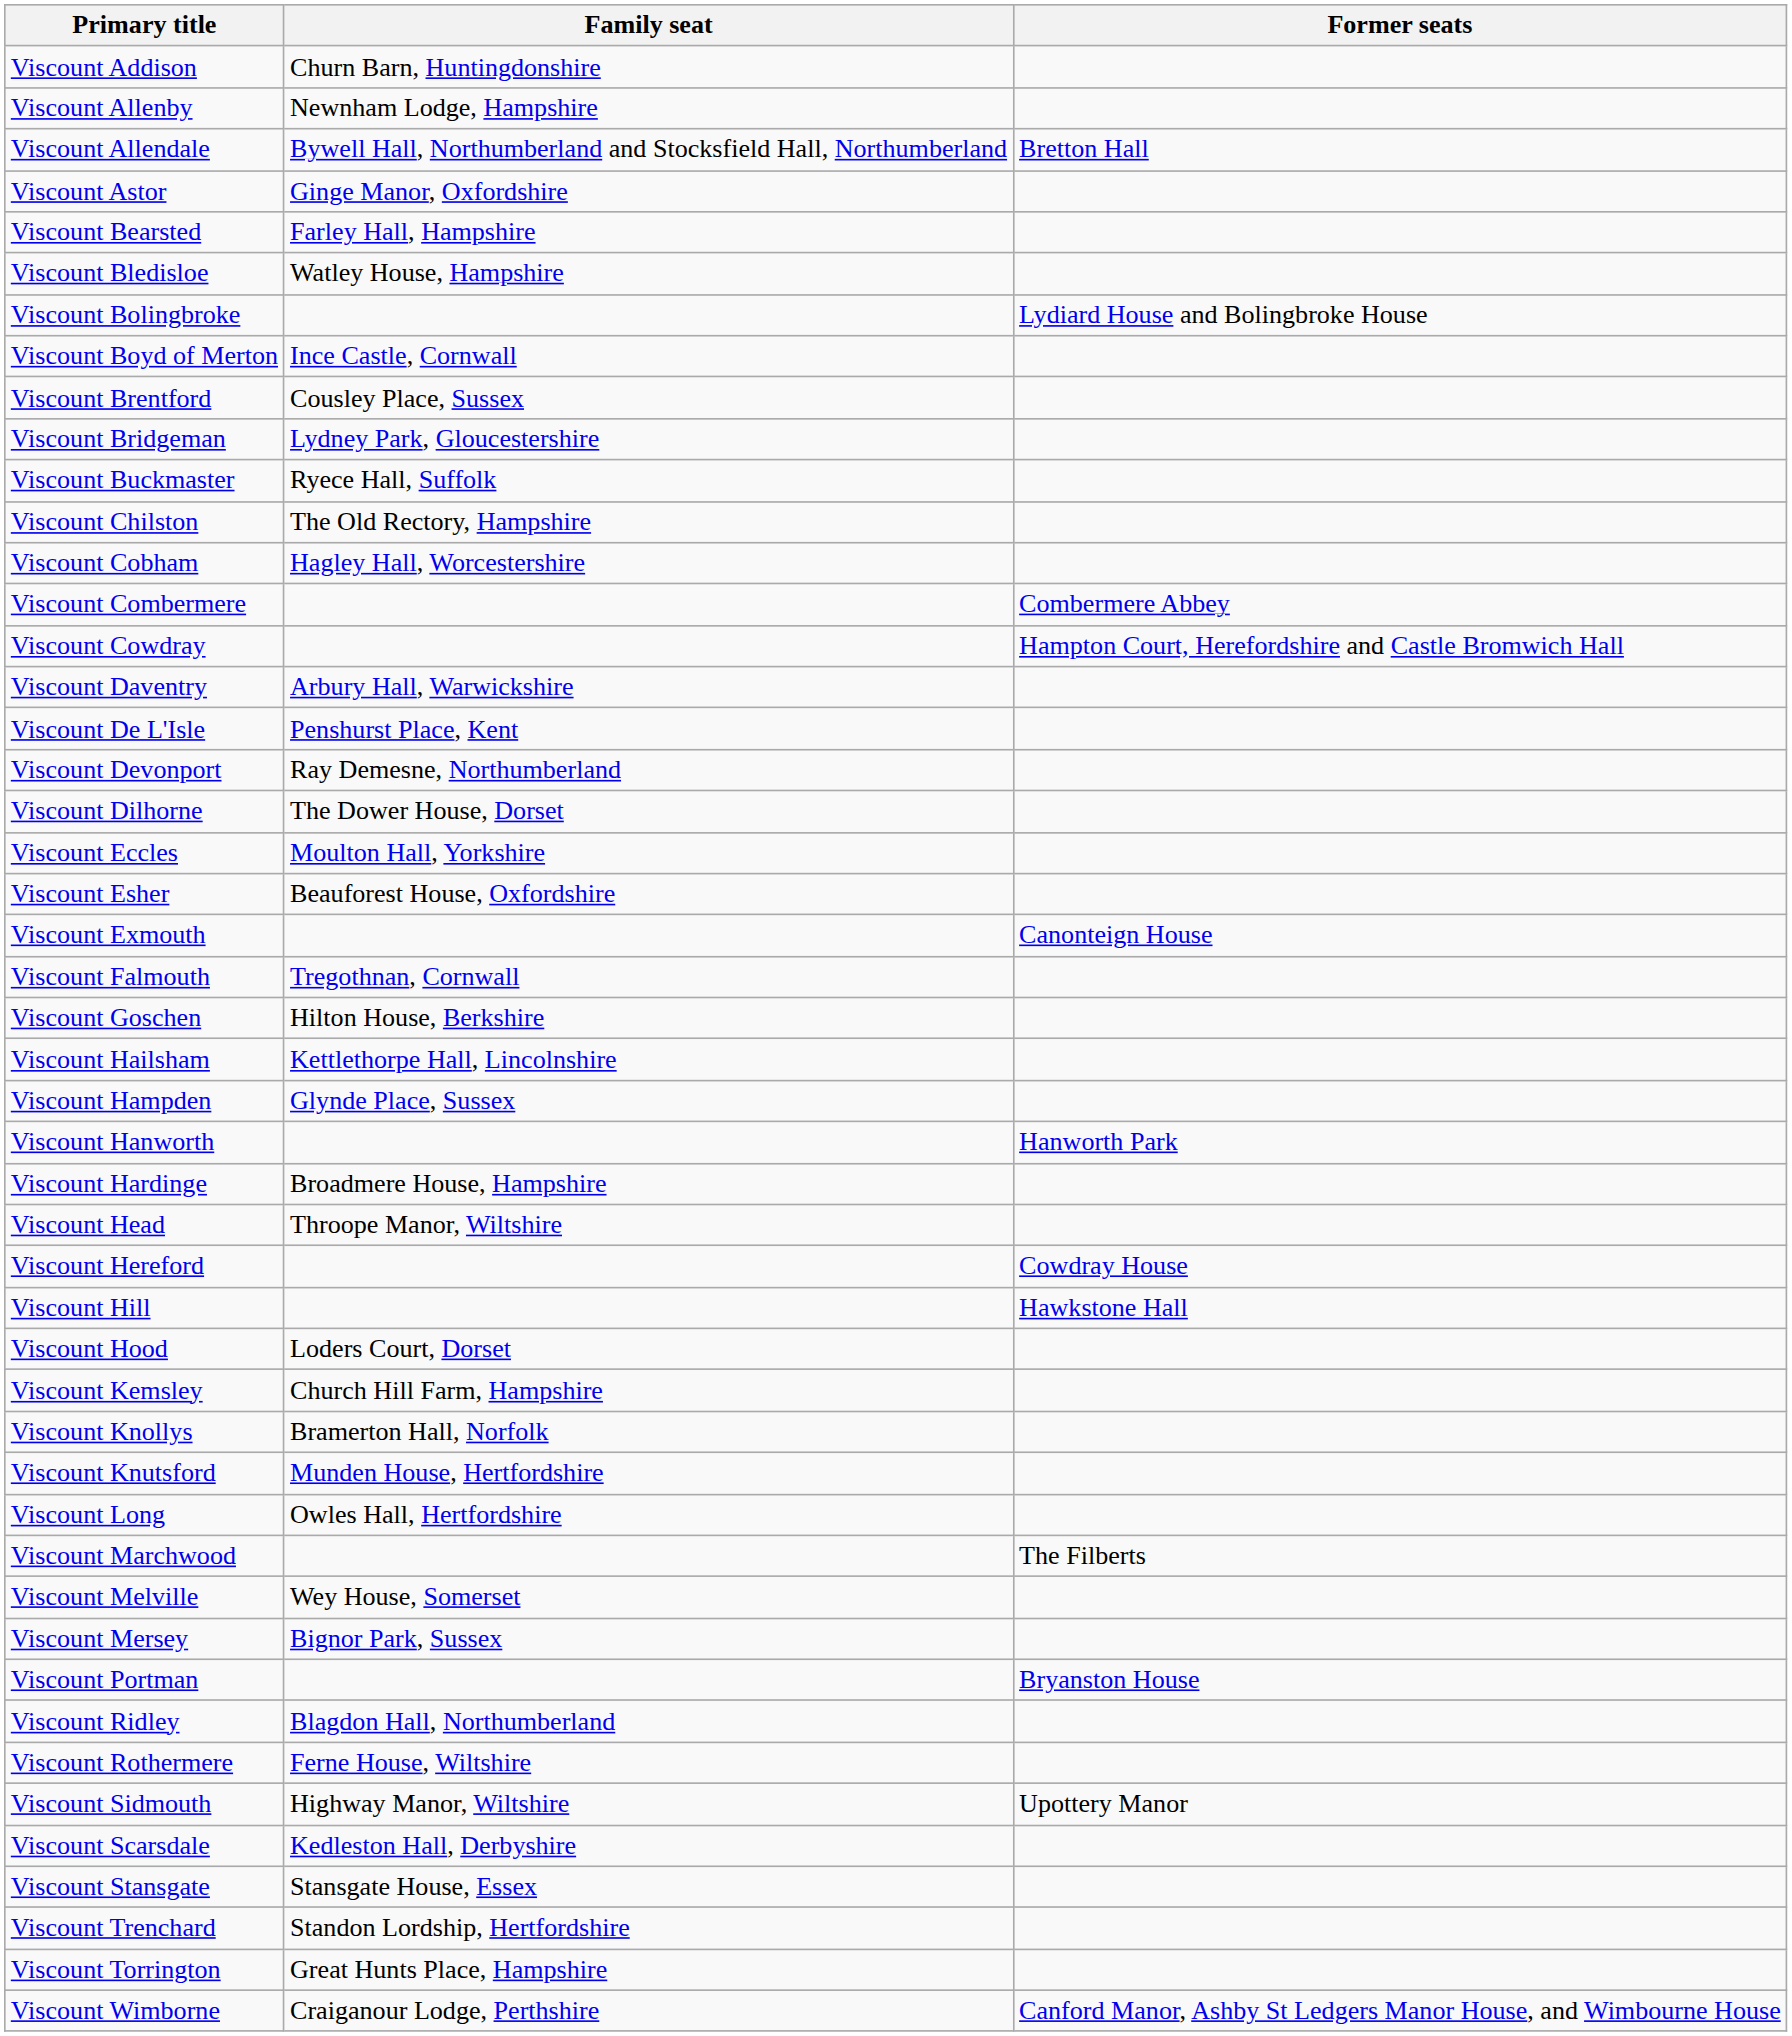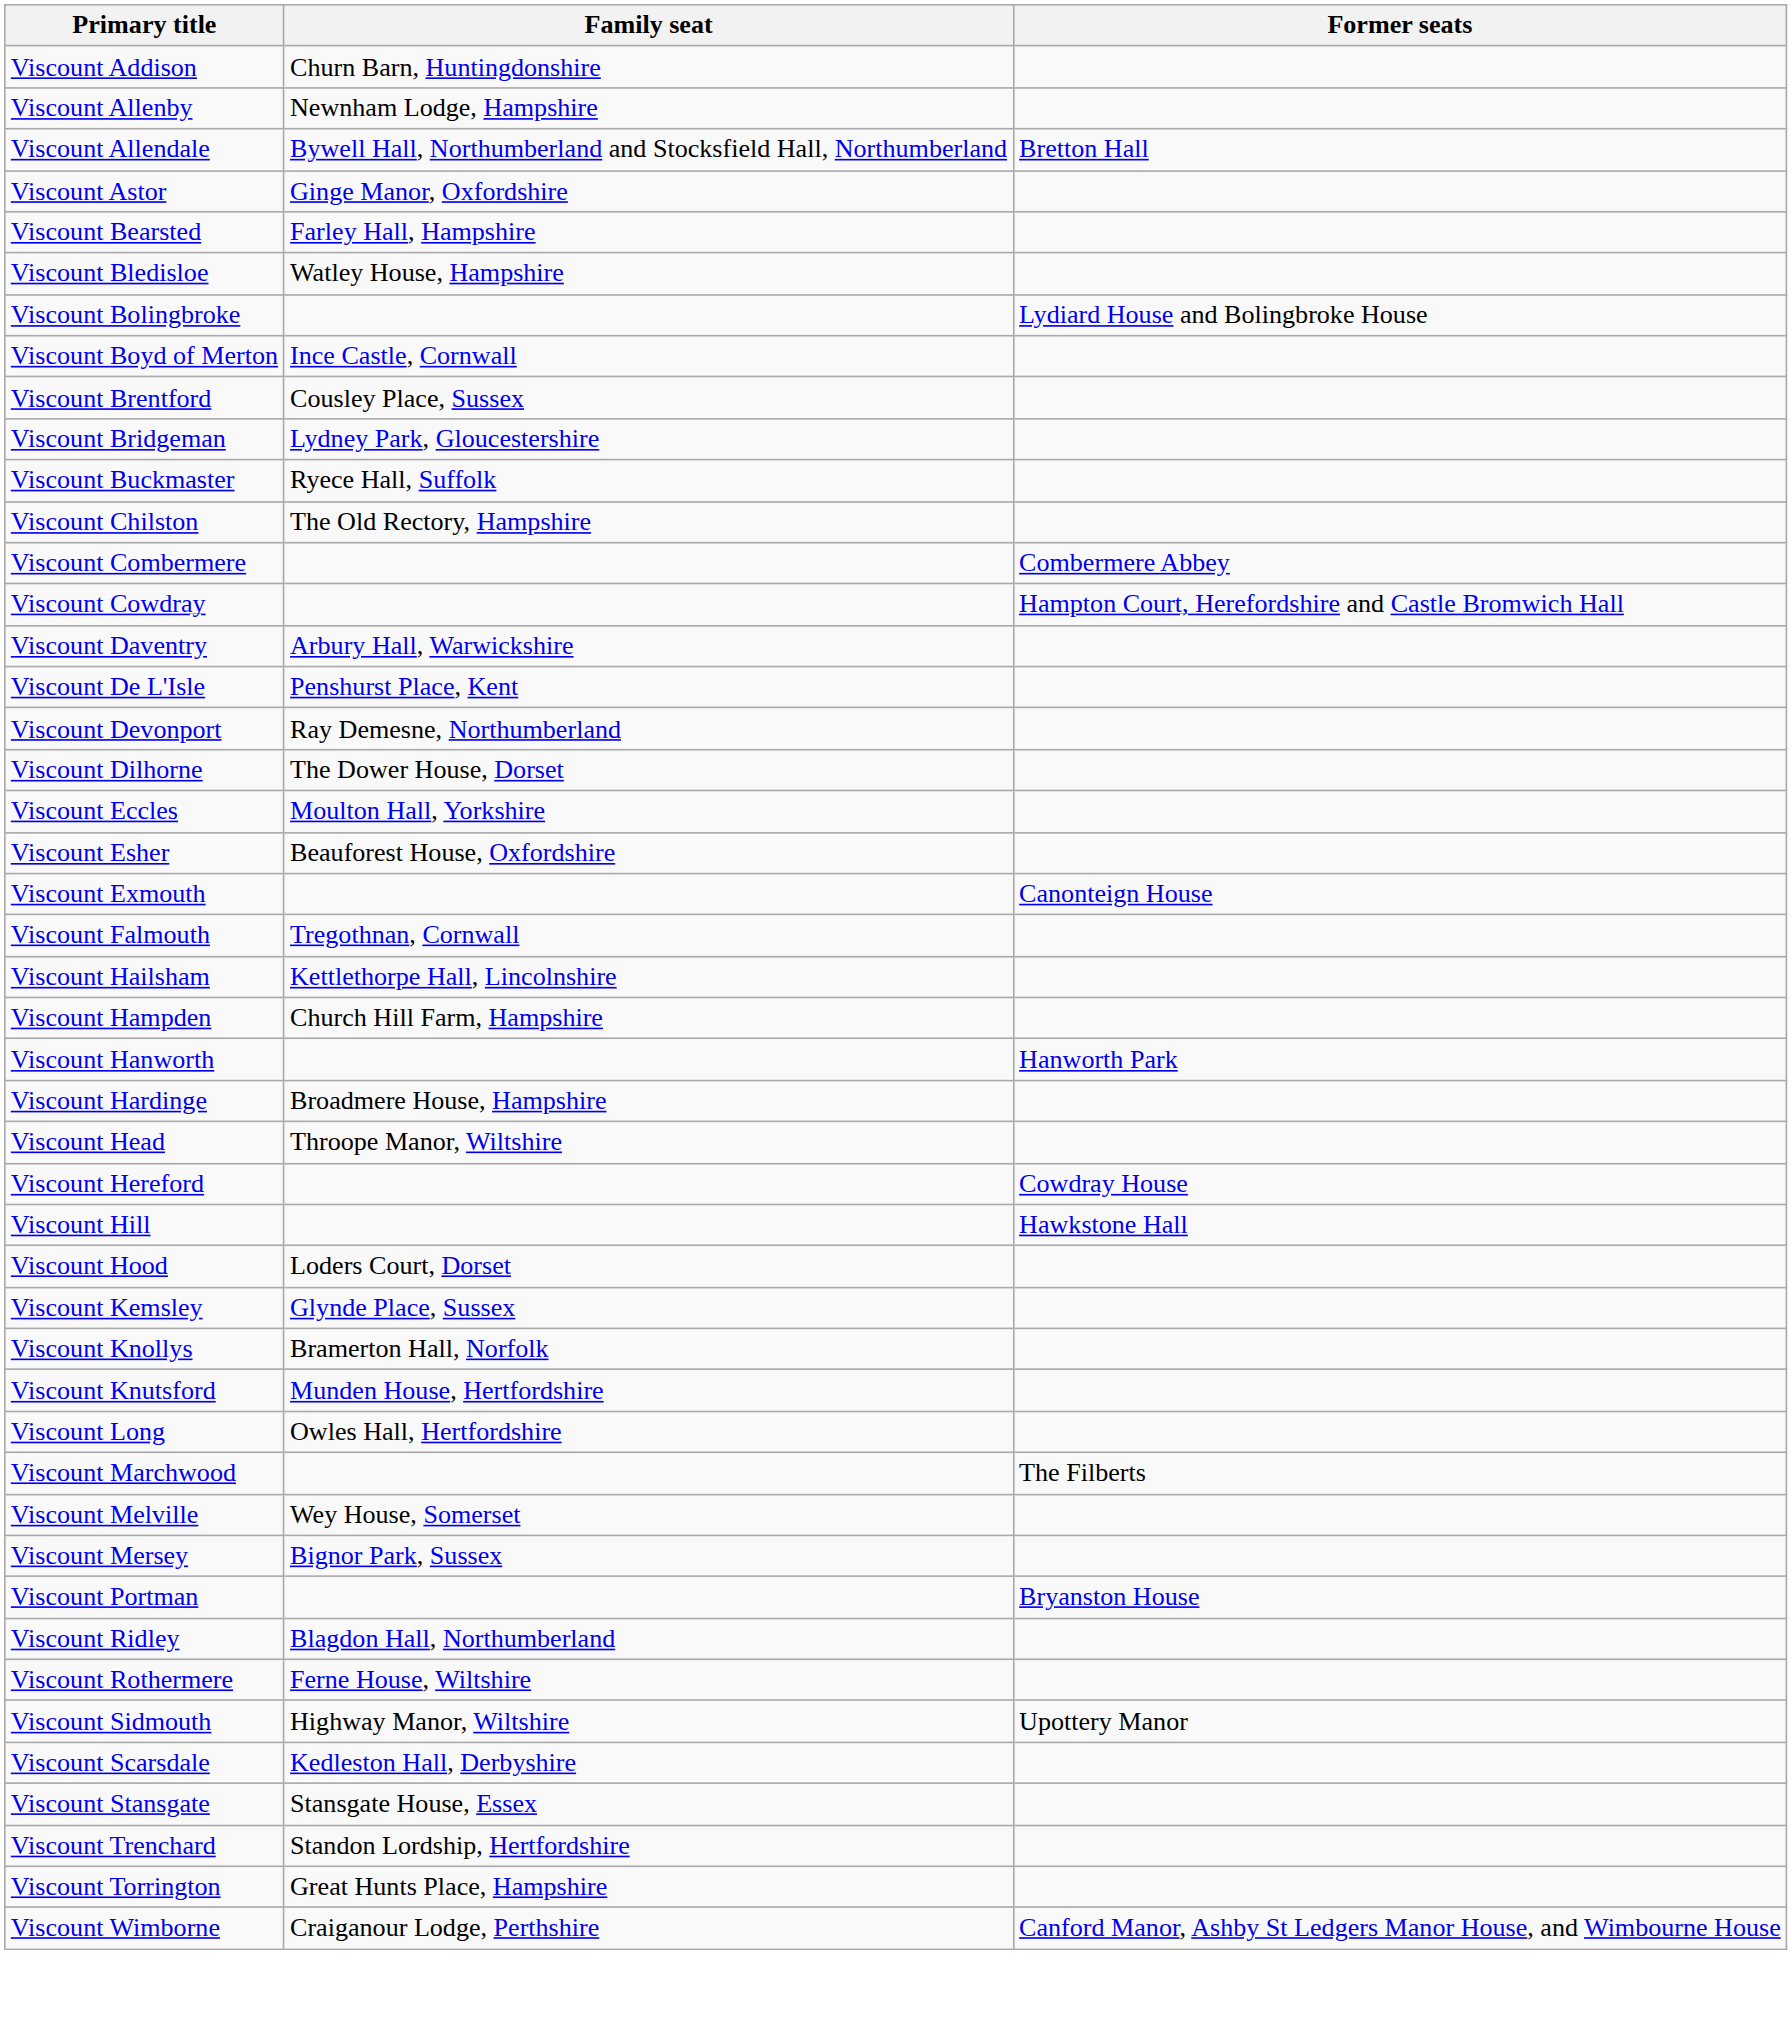 <table class="wikitable" style="text-align:left">
 <tr>
 <th>Primary title</th>
 <th>Family seat</th>
 <th>Former seats</th>
 </tr>
 <tr>
 <td><a href='#'>Viscount Addison</a></td>
 <td>Churn Barn, <a href='#'>Huntingdonshire</a></td>
 <td></td>
 </tr>
 <tr>
 <td><a href='#'>Viscount Allenby</a></td>
 <td>Newnham Lodge, <a href='#'>Hampshire</a></td>
 <td></td>
 </tr>
 <tr>
 <td><a href='#'>Viscount Allendale</a></td>
 <td><a href='#'>Bywell Hall</a>, <a href='#'>Northumberland</a> and Stocksfield Hall, <a href='#'>Northumberland</a></td>
 <td><a href='#'>Bretton Hall</a></td>
 </tr>
 <tr>
 <td><a href='#'>Viscount Astor</a></td>
 <td><a href='#'>Ginge Manor</a>, <a href='#'>Oxfordshire</a></td>
 <td></td>
 </tr>
 <tr>
 <td><a href='#'>Viscount Bearsted</a></td>
 <td><a href='#'>Farley Hall</a>, <a href='#'>Hampshire</a></td>
 <td></td>
 </tr>
 <tr>
 <td><a href='#'>Viscount Bledisloe</a></td>
 <td>Watley House, <a href='#'>Hampshire</a></td>
 <td></td>
 </tr>
 <tr>
 <td><a href='#'>Viscount Bolingbroke</a></td>
 <td></td>
 <td><a href='#'>Lydiard House</a> and Bolingbroke House</td>
 </tr>
 <tr>
 <td><a href='#'>Viscount Boyd of Merton</a></td>
 <td><a href='#'>Ince Castle</a>, <a href='#'>Cornwall</a></td>
 <td></td>
 </tr>
 <tr>
 <td><a href='#'>Viscount Brentford</a></td>
 <td>Cousley Place, <a href='#'>Sussex</a></td>
 <td></td>
 </tr>
 <tr>
 <td><a href='#'>Viscount Bridgeman</a></td>
 <td><a href='#'>Lydney Park</a>, <a href='#'>Gloucestershire</a></td>
 <td></td>
 </tr>
 <tr>
 <td><a href='#'>Viscount Buckmaster</a></td>
 <td>Ryece Hall, <a href='#'>Suffolk</a></td>
 <td></td>
 </tr>
 <tr>
 <td><a href='#'>Viscount Chilston</a></td>
 <td>The Old Rectory, <a href='#'>Hampshire</a></td>
 <td></td>
 </tr>
 <tr>
-<td><a href='#'>Viscount Cobham</a></td>
-<td><a href='#'>Hagley Hall</a>, <a href='#'>Worcestershire</a></td>
-<td></td>
-</tr>
-<tr>
 <td><a href='#'>Viscount Combermere</a></td>
 <td></td>
 <td><a href='#'>Combermere Abbey</a></td>
 </tr>
 <tr>
 <td><a href='#'>Viscount Cowdray</a></td>
 <td></td>
 <td><a href='#'>Hampton Court, Herefordshire</a> and <a href='#'>Castle Bromwich Hall</a></td>
 </tr>
 <tr>
 <td><a href='#'>Viscount Daventry</a></td>
 <td><a href='#'>Arbury Hall</a>, <a href='#'>Warwickshire</a></td>
 <td></td>
 </tr>
 <tr>
 <td><a href='#'>Viscount De L'Isle</a></td>
 <td><a href='#'>Penshurst Place</a>, <a href='#'>Kent</a></td>
 <td></td>
 </tr>
 <tr>
 <td><a href='#'>Viscount Devonport</a></td>
 <td>Ray Demesne, <a href='#'>Northumberland</a></td>
 <td></td>
 </tr>
 <tr>
 <td><a href='#'>Viscount Dilhorne</a></td>
 <td>The Dower House, <a href='#'>Dorset</a></td>
 <td></td>
 </tr>
 <tr>
 <td><a href='#'>Viscount Eccles</a></td>
 <td><a href='#'>Moulton Hall</a>, <a href='#'>Yorkshire</a></td>
 <td></td>
 </tr>
 <tr>
 <td><a href='#'>Viscount Esher</a></td>
 <td>Beauforest House, <a href='#'>Oxfordshire</a></td>
 <td></td>
 </tr>
 <tr>
 <td><a href='#'>Viscount Exmouth</a></td>
 <td></td>
 <td><a href='#'>Canonteign House</a></td>
 </tr>
 <tr>
 <td><a href='#'>Viscount Falmouth</a></td>
 <td><a href='#'>Tregothnan</a>, <a href='#'>Cornwall</a></td>
 <td></td>
 </tr>
 <tr>
-<td><a href='#'>Viscount Goschen</a></td>
-<td>Hilton House, <a href='#'>Berkshire</a></td>
-<td></td>
-</tr>
-<tr>
 <td><a href='#'>Viscount Hailsham</a></td>
 <td><a href='#'>Kettlethorpe Hall</a>, <a href='#'>Lincolnshire</a></td>
 <td></td>
 </tr>
 <tr>
 <td><a href='#'>Viscount Hampden</a></td>
-<td><a href='#'>Glynde Place</a>, <a href='#'>Sussex</a></td>
+<td>Church Hill Farm, <a href='#'>Hampshire</a></td>
 <td></td>
 </tr>
 <tr>
 <td><a href='#'>Viscount Hanworth</a></td>
 <td></td>
 <td><a href='#'>Hanworth Park</a></td>
 </tr>
 <tr>
 <td><a href='#'>Viscount Hardinge</a></td>
 <td>Broadmere House, <a href='#'>Hampshire</a></td>
 <td></td>
 </tr>
 <tr>
 <td><a href='#'>Viscount Head</a></td>
 <td>Throope Manor, <a href='#'>Wiltshire</a></td>
 <td></td>
 </tr>
 <tr>
 <td><a href='#'>Viscount Hereford</a></td>
 <td></td>
 <td><a href='#'>Cowdray House</a></td>
 </tr>
 <tr>
 <td><a href='#'>Viscount Hill</a></td>
 <td></td>
 <td><a href='#'>Hawkstone Hall</a></td>
 </tr>
 <tr>
 <td><a href='#'>Viscount Hood</a></td>
 <td>Loders Court, <a href='#'>Dorset</a></td>
 <td></td>
 </tr>
 <tr>
 <td><a href='#'>Viscount Kemsley</a></td>
-<td>Church Hill Farm, <a href='#'>Hampshire</a></td>
+<td><a href='#'>Glynde Place</a>, <a href='#'>Sussex</a></td>
 <td></td>
 </tr>
 <tr>
 <td><a href='#'>Viscount Knollys</a></td>
 <td>Bramerton Hall, <a href='#'>Norfolk</a></td>
 <td></td>
 </tr>
 <tr>
 <td><a href='#'>Viscount Knutsford</a></td>
 <td><a href='#'>Munden House</a>, <a href='#'>Hertfordshire</a></td>
 <td></td>
 </tr>
 <tr>
 <td><a href='#'>Viscount Long</a></td>
 <td>Owles Hall, <a href='#'>Hertfordshire</a></td>
 <td></td>
 </tr>
 <tr>
 <td><a href='#'>Viscount Marchwood</a></td>
 <td></td>
 <td>The Filberts</td>
 </tr>
 <tr>
 <td><a href='#'>Viscount Melville</a></td>
 <td>Wey House, <a href='#'>Somerset</a></td>
 <td></td>
 </tr>
 <tr>
 <td><a href='#'>Viscount Mersey</a></td>
 <td><a href='#'>Bignor Park</a>, <a href='#'>Sussex</a></td>
 <td></td>
 </tr>
 <tr>
 <td><a href='#'>Viscount Portman</a></td>
 <td></td>
 <td><a href='#'>Bryanston House</a></td>
 </tr>
 <tr>
 <td><a href='#'>Viscount Ridley</a></td>
 <td><a href='#'>Blagdon Hall</a>, <a href='#'>Northumberland</a></td>
 <td></td>
 </tr>
 <tr>
 <td><a href='#'>Viscount Rothermere</a></td>
 <td><a href='#'>Ferne House</a>, <a href='#'>Wiltshire</a></td>
 <td></td>
 </tr>
 <tr>
 <td><a href='#'>Viscount Sidmouth</a></td>
 <td>Highway Manor, <a href='#'>Wiltshire</a></td>
 <td>Upottery Manor</td>
 </tr>
 <tr>
 <td><a href='#'>Viscount Scarsdale</a></td>
 <td><a href='#'>Kedleston Hall</a>, <a href='#'>Derbyshire</a></td>
 <td></td>
 </tr>
 <tr>
 <td><a href='#'>Viscount Stansgate</a></td>
 <td>Stansgate House, <a href='#'>Essex</a></td>
 <td></td>
 </tr>
 <tr>
 <td><a href='#'>Viscount Trenchard</a></td>
 <td>Standon Lordship, <a href='#'>Hertfordshire</a></td>
 <td></td>
 </tr>
 <tr>
 <td><a href='#'>Viscount Torrington</a></td>
 <td>Great Hunts Place, <a href='#'>Hampshire</a></td>
 <td></td>
 </tr>
 <tr>
 <td><a href='#'>Viscount Wimborne</a></td>
 <td>Craiganour Lodge, <a href='#'>Perthshire</a></td>
 <td><a href='#'>Canford Manor</a>, <a href='#'>Ashby St Ledgers Manor House</a>, and <a href='#'>Wimbourne House</a></td>
 </tr>
 </table>
